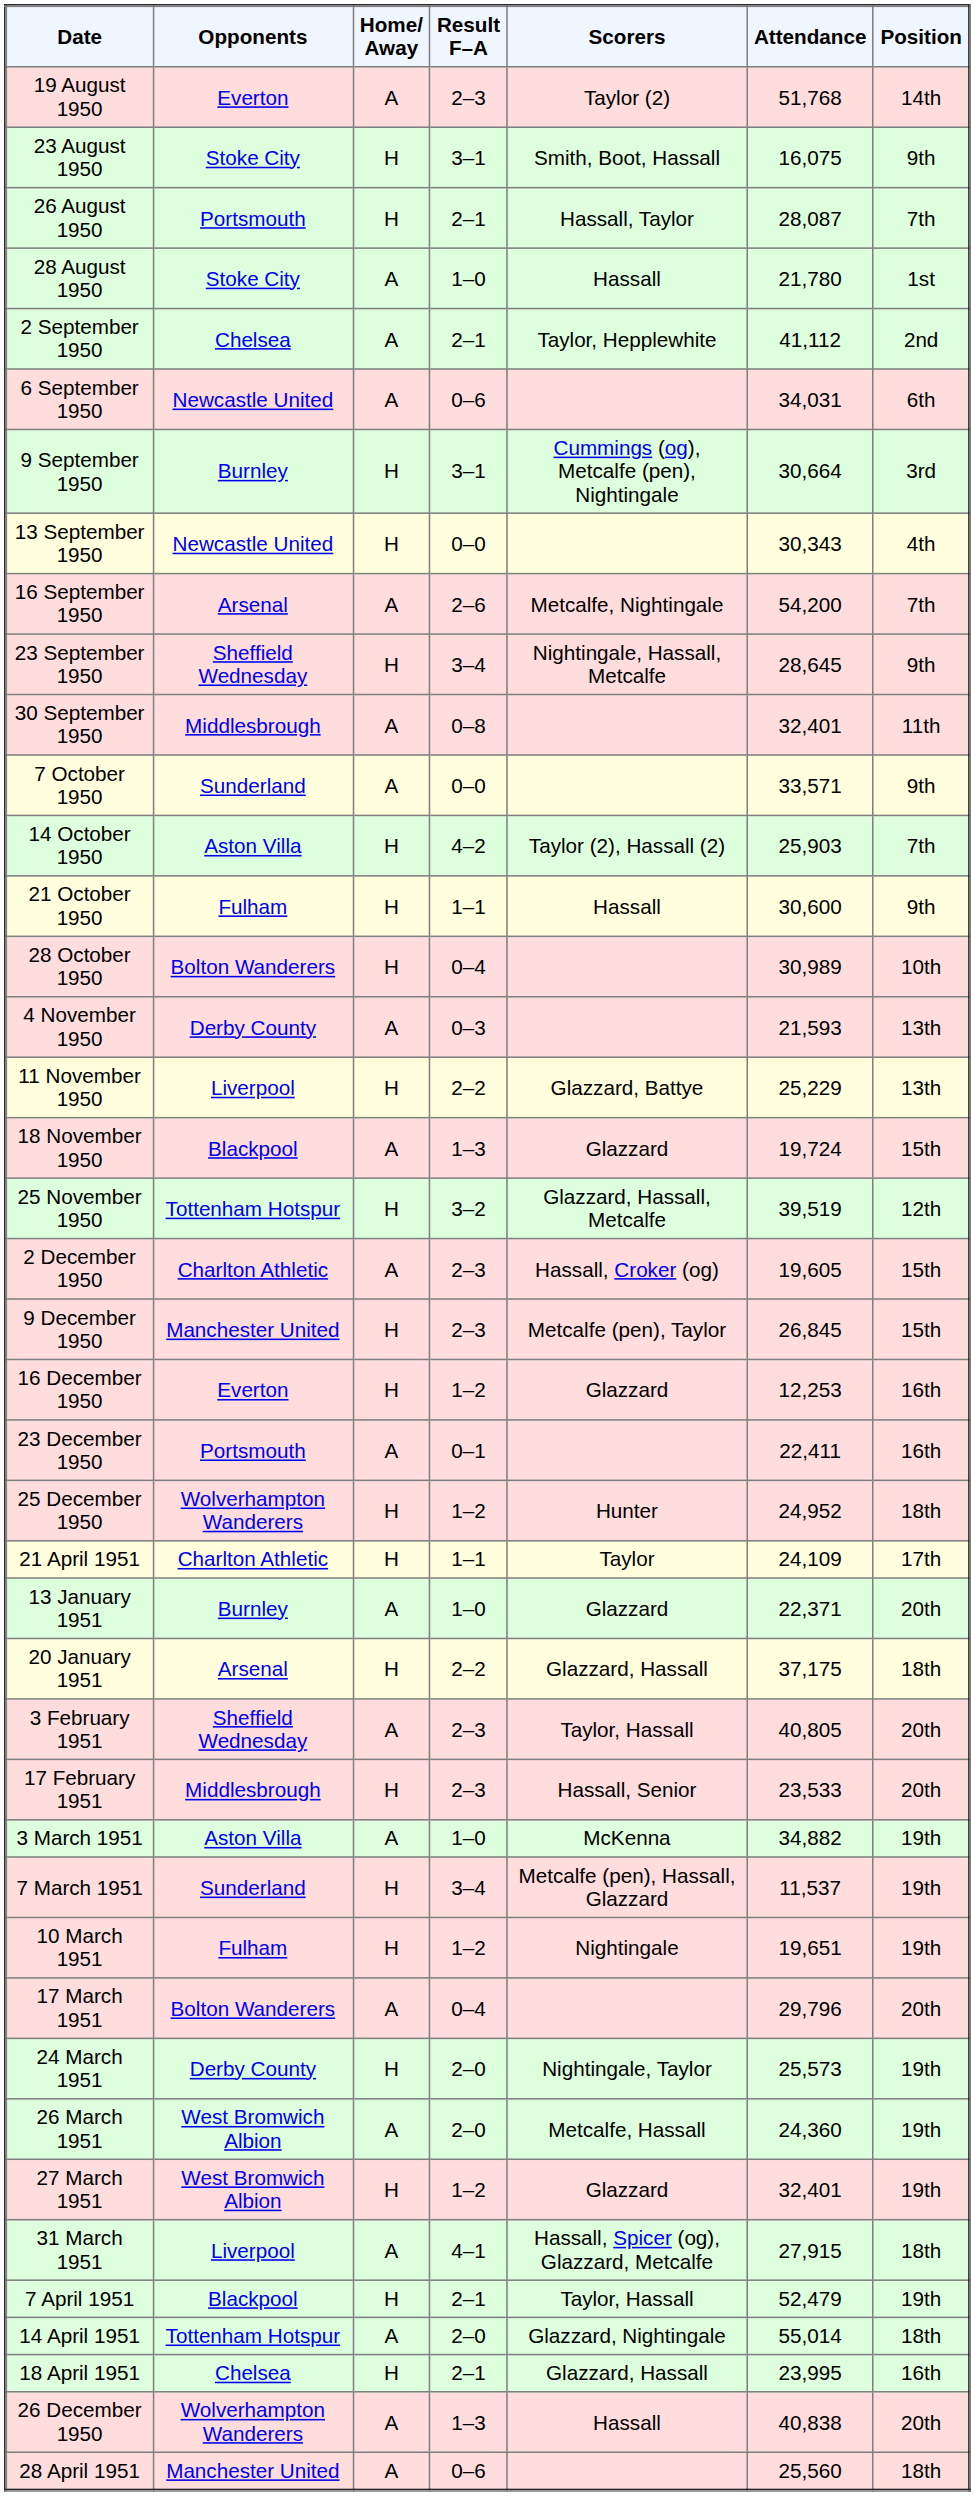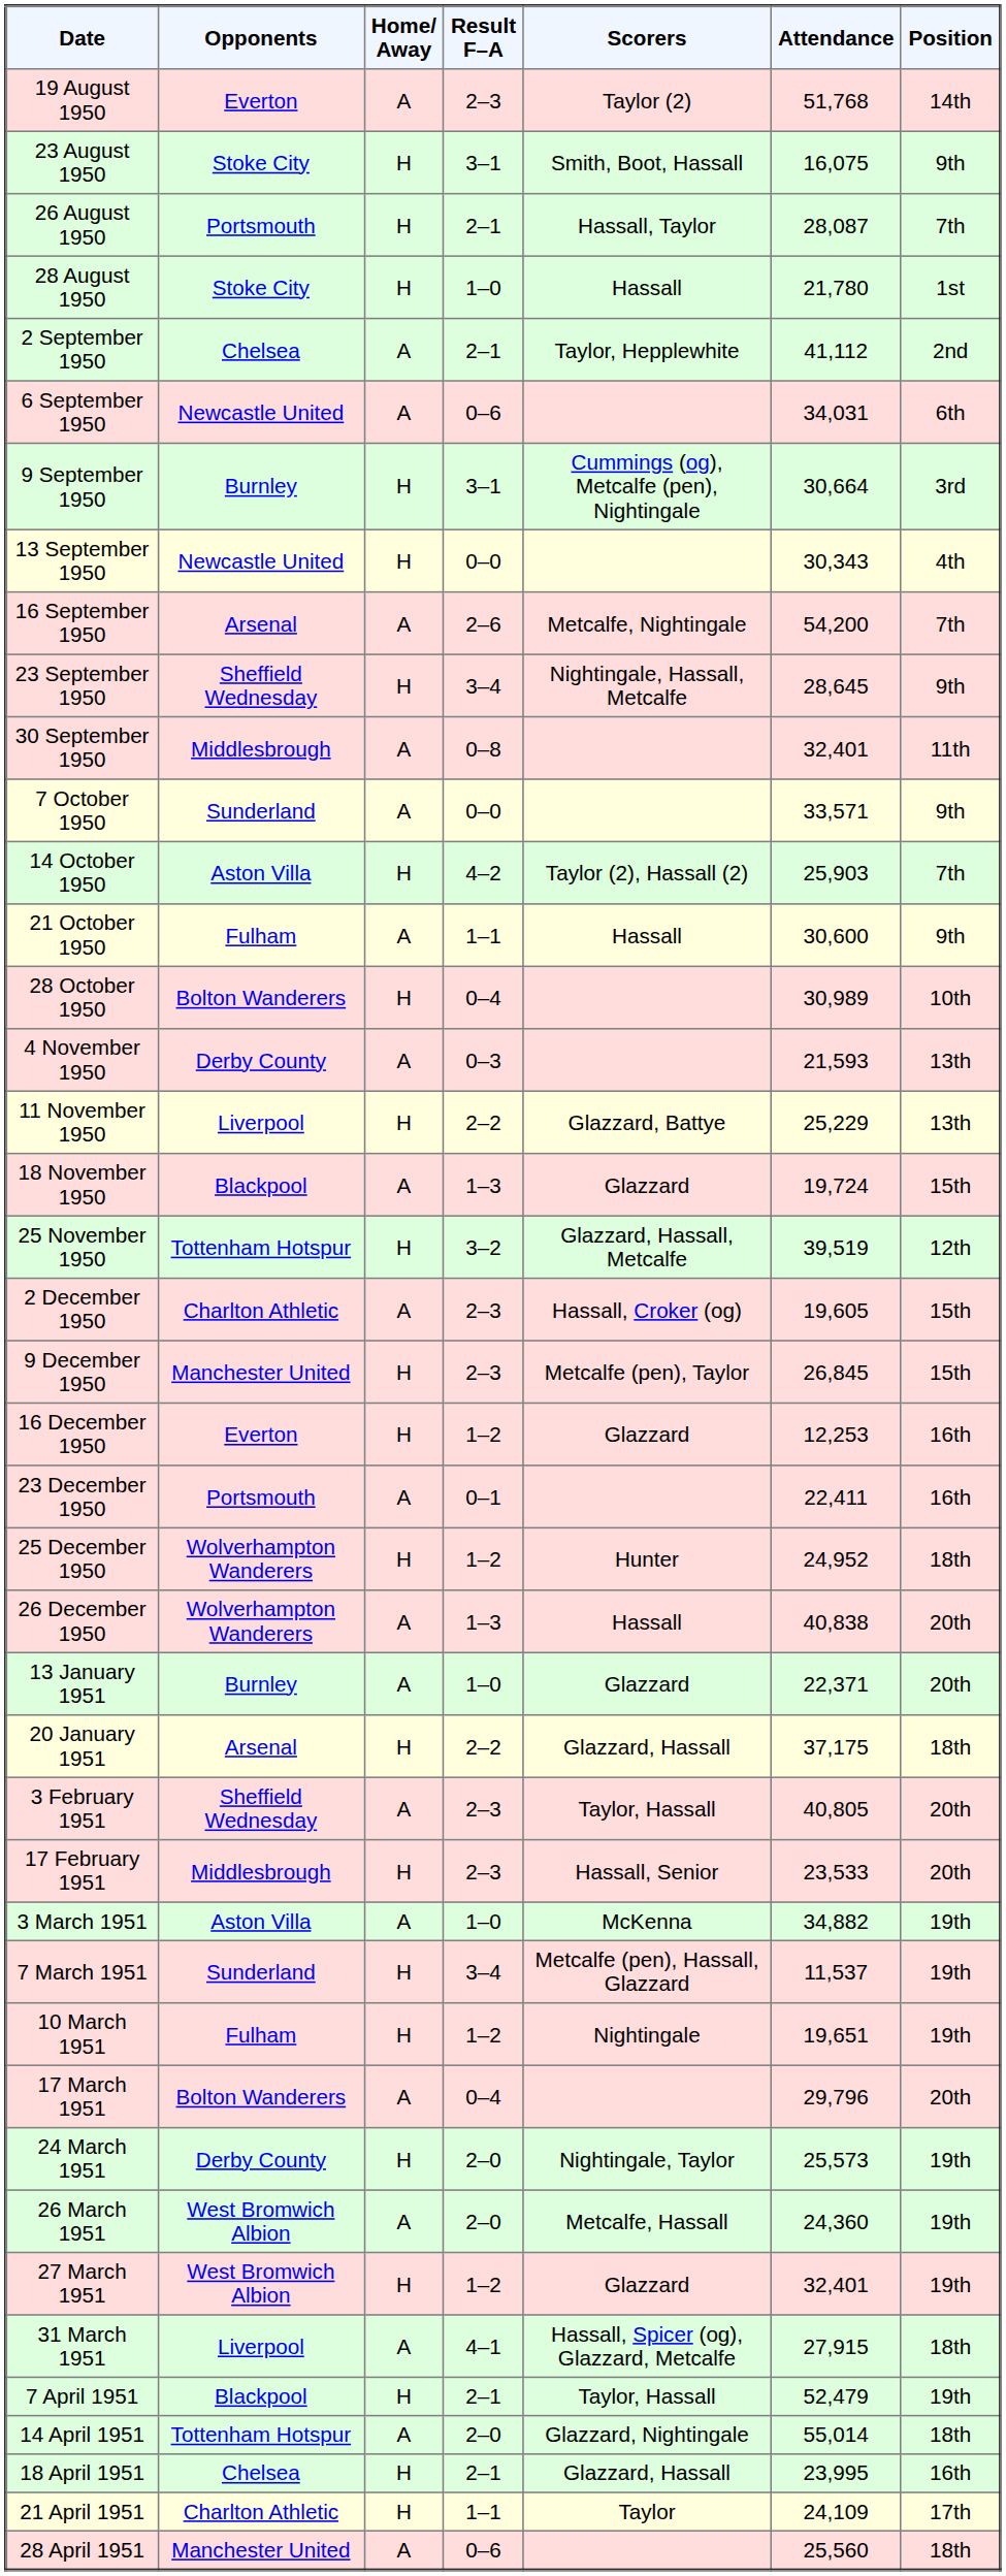 <table border="2" cellpadding="4" style="border-collapse:collapse; text-align:center; font-size:smaller;">
 <tr style="background:#f0f6ff;">
 <th><strong>Date</strong></th>
 <th><strong>Opponents</strong></th>
 <th><strong>Home/<br>Away</strong></th>
 <th><strong>Result<br>F–A</strong></th>
 <th><strong>Scorers</strong></th>
 <th><strong>Attendance</strong></th>
 <th><strong>Position</strong></th>
 </tr>
 <tr bgcolor="#ffdddd">
 <td>19 August 1950</td>
 <td><a href='#'>Everton</a></td>
 <td>A</td>
 <td>2–3</td>
 <td>Taylor (2)</td>
 <td>51,768</td>
 <td>14th</td>
 </tr>
 <tr bgcolor="#ddffdd">
 <td>23 August 1950</td>
 <td><a href='#'>Stoke City</a></td>
 <td>H</td>
 <td>3–1</td>
 <td>Smith, Boot, Hassall</td>
 <td>16,075</td>
 <td>9th</td>
 </tr>
 <tr bgcolor="#ddffdd">
 <td>26 August 1950</td>
 <td><a href='#'>Portsmouth</a></td>
 <td>H</td>
 <td>2–1</td>
 <td>Hassall, Taylor</td>
 <td>28,087</td>
 <td>7th</td>
 </tr>
 <tr bgcolor="#ddffdd">
 <td>28 August 1950</td>
 <td><a href='#'>Stoke City</a></td>
-<td>A</td>
+<td>H</td>
 <td>1–0</td>
 <td>Hassall</td>
 <td>21,780</td>
 <td>1st</td>
 </tr>
 <tr bgcolor="#ddffdd">
 <td>2 September 1950</td>
 <td><a href='#'>Chelsea</a></td>
 <td>A</td>
 <td>2–1</td>
 <td>Taylor, Hepplewhite</td>
 <td>41,112</td>
 <td>2nd</td>
 </tr>
 <tr bgcolor="#ffdddd">
 <td>6 September 1950</td>
 <td><a href='#'>Newcastle United</a></td>
 <td>A</td>
 <td>0–6</td>
 <td></td>
 <td>34,031</td>
 <td>6th</td>
 </tr>
 <tr bgcolor="#ddffdd">
 <td>9 September 1950</td>
 <td><a href='#'>Burnley</a></td>
 <td>H</td>
 <td>3–1</td>
 <td><a href='#'>Cummings</a> (<a href='#'>og</a>), Metcalfe (pen), Nightingale</td>
 <td>30,664</td>
 <td>3rd</td>
 </tr>
 <tr bgcolor="#ffffdd">
 <td>13 September 1950</td>
 <td><a href='#'>Newcastle United</a></td>
 <td>H</td>
 <td>0–0</td>
 <td></td>
 <td>30,343</td>
 <td>4th</td>
 </tr>
 <tr bgcolor="#ffdddd">
 <td>16 September 1950</td>
 <td><a href='#'>Arsenal</a></td>
 <td>A</td>
 <td>2–6</td>
 <td>Metcalfe, Nightingale</td>
 <td>54,200</td>
 <td>7th</td>
 </tr>
 <tr bgcolor="#ffdddd">
 <td>23 September 1950</td>
 <td><a href='#'>Sheffield Wednesday</a></td>
 <td>H</td>
 <td>3–4</td>
 <td>Nightingale, Hassall, Metcalfe</td>
 <td>28,645</td>
 <td>9th</td>
 </tr>
 <tr bgcolor="#ffdddd">
 <td>30 September 1950</td>
 <td><a href='#'>Middlesbrough</a></td>
 <td>A</td>
 <td>0–8</td>
 <td></td>
 <td>32,401</td>
 <td>11th</td>
 </tr>
 <tr bgcolor="#ffffdd">
 <td>7 October 1950</td>
 <td><a href='#'>Sunderland</a></td>
 <td>A</td>
 <td>0–0</td>
 <td></td>
 <td>33,571</td>
 <td>9th</td>
 </tr>
 <tr bgcolor="#ddffdd">
 <td>14 October 1950</td>
 <td><a href='#'>Aston Villa</a></td>
 <td>H</td>
 <td>4–2</td>
 <td>Taylor (2), Hassall (2)</td>
 <td>25,903</td>
 <td>7th</td>
 </tr>
 <tr bgcolor="#ffffdd">
 <td>21 October 1950</td>
 <td><a href='#'>Fulham</a></td>
-<td>H</td>
+<td>A</td>
 <td>1–1</td>
 <td>Hassall</td>
 <td>30,600</td>
 <td>9th</td>
 </tr>
 <tr bgcolor="#ffdddd">
 <td>28 October 1950</td>
 <td><a href='#'>Bolton Wanderers</a></td>
 <td>H</td>
 <td>0–4</td>
 <td></td>
 <td>30,989</td>
 <td>10th</td>
 </tr>
 <tr bgcolor="#ffdddd">
 <td>4 November 1950</td>
 <td><a href='#'>Derby County</a></td>
 <td>A</td>
 <td>0–3</td>
 <td></td>
 <td>21,593</td>
 <td>13th</td>
 </tr>
 <tr bgcolor="#ffffdd">
 <td>11 November 1950</td>
 <td><a href='#'>Liverpool</a></td>
 <td>H</td>
 <td>2–2</td>
 <td>Glazzard, Battye</td>
 <td>25,229</td>
 <td>13th</td>
 </tr>
 <tr bgcolor="#ffdddd">
 <td>18 November 1950</td>
 <td><a href='#'>Blackpool</a></td>
 <td>A</td>
 <td>1–3</td>
 <td>Glazzard</td>
 <td>19,724</td>
 <td>15th</td>
 </tr>
 <tr bgcolor="#ddffdd">
 <td>25 November 1950</td>
 <td><a href='#'>Tottenham Hotspur</a></td>
 <td>H</td>
 <td>3–2</td>
 <td>Glazzard, Hassall, Metcalfe</td>
 <td>39,519</td>
 <td>12th</td>
 </tr>
 <tr bgcolor="#ffdddd">
 <td>2 December 1950</td>
 <td><a href='#'>Charlton Athletic</a></td>
 <td>A</td>
 <td>2–3</td>
 <td>Hassall, <a href='#'>Croker</a> (og)</td>
 <td>19,605</td>
 <td>15th</td>
 </tr>
 <tr bgcolor="#ffdddd">
 <td>9 December 1950</td>
 <td><a href='#'>Manchester United</a></td>
 <td>H</td>
 <td>2–3</td>
 <td>Metcalfe (pen), Taylor</td>
 <td>26,845</td>
 <td>15th</td>
 </tr>
 <tr bgcolor="#ffdddd">
 <td>16 December 1950</td>
 <td><a href='#'>Everton</a></td>
 <td>H</td>
 <td>1–2</td>
 <td>Glazzard</td>
 <td>12,253</td>
 <td>16th</td>
 </tr>
 <tr bgcolor="#ffdddd">
 <td>23 December 1950</td>
 <td><a href='#'>Portsmouth</a></td>
 <td>A</td>
 <td>0–1</td>
 <td></td>
 <td>22,411</td>
 <td>16th</td>
 </tr>
 <tr bgcolor="#ffdddd">
 <td>25 December 1950</td>
 <td><a href='#'>Wolverhampton Wanderers</a></td>
 <td>H</td>
 <td>1–2</td>
 <td>Hunter</td>
 <td>24,952</td>
 <td>18th</td>
 </tr>
-<tr bgcolor="#ffffdd">
-<td>21 April 1951</td>
-<td><a href='#'>Charlton Athletic</a></td>
-<td>H</td>
-<td>1–1</td>
-<td>Taylor</td>
-<td>24,109</td>
-<td>17th</td>
+<tr bgcolor="#ffdddd">
+<td>26 December 1950</td>
+<td><a href='#'>Wolverhampton Wanderers</a></td>
+<td>A</td>
+<td>1–3</td>
+<td>Hassall</td>
+<td>40,838</td>
+<td>20th</td>
 </tr>
 <tr bgcolor="#ddffdd">
 <td>13 January 1951</td>
 <td><a href='#'>Burnley</a></td>
 <td>A</td>
 <td>1–0</td>
 <td>Glazzard</td>
 <td>22,371</td>
 <td>20th</td>
 </tr>
 <tr bgcolor="#ffffdd">
 <td>20 January 1951</td>
 <td><a href='#'>Arsenal</a></td>
 <td>H</td>
 <td>2–2</td>
 <td>Glazzard, Hassall</td>
 <td>37,175</td>
 <td>18th</td>
 </tr>
 <tr bgcolor="#ffdddd">
 <td>3 February 1951</td>
 <td><a href='#'>Sheffield Wednesday</a></td>
 <td>A</td>
 <td>2–3</td>
 <td>Taylor, Hassall</td>
 <td>40,805</td>
 <td>20th</td>
 </tr>
 <tr bgcolor="#ffdddd">
 <td>17 February 1951</td>
 <td><a href='#'>Middlesbrough</a></td>
 <td>H</td>
 <td>2–3</td>
 <td>Hassall, Senior</td>
 <td>23,533</td>
 <td>20th</td>
 </tr>
 <tr bgcolor="#ddffdd">
 <td>3 March 1951</td>
 <td><a href='#'>Aston Villa</a></td>
 <td>A</td>
 <td>1–0</td>
 <td>McKenna</td>
 <td>34,882</td>
 <td>19th</td>
 </tr>
 <tr bgcolor="#ffdddd">
 <td>7 March 1951</td>
 <td><a href='#'>Sunderland</a></td>
 <td>H</td>
 <td>3–4</td>
 <td>Metcalfe (pen), Hassall, Glazzard</td>
 <td>11,537</td>
 <td>19th</td>
 </tr>
 <tr bgcolor="#ffdddd">
 <td>10 March 1951</td>
 <td><a href='#'>Fulham</a></td>
 <td>H</td>
 <td>1–2</td>
 <td>Nightingale</td>
 <td>19,651</td>
 <td>19th</td>
 </tr>
 <tr bgcolor="#ffdddd">
 <td>17 March 1951</td>
 <td><a href='#'>Bolton Wanderers</a></td>
 <td>A</td>
 <td>0–4</td>
 <td></td>
 <td>29,796</td>
 <td>20th</td>
 </tr>
 <tr bgcolor="#ddffdd">
 <td>24 March 1951</td>
 <td><a href='#'>Derby County</a></td>
 <td>H</td>
 <td>2–0</td>
 <td>Nightingale, Taylor</td>
 <td>25,573</td>
 <td>19th</td>
 </tr>
 <tr bgcolor="#ddffdd">
 <td>26 March 1951</td>
 <td><a href='#'>West Bromwich Albion</a></td>
 <td>A</td>
 <td>2–0</td>
 <td>Metcalfe, Hassall</td>
 <td>24,360</td>
 <td>19th</td>
 </tr>
 <tr bgcolor="#ffdddd">
 <td>27 March 1951</td>
 <td><a href='#'>West Bromwich Albion</a></td>
 <td>H</td>
 <td>1–2</td>
 <td>Glazzard</td>
 <td>32,401</td>
 <td>19th</td>
 </tr>
 <tr bgcolor="#ddffdd">
 <td>31 March 1951</td>
 <td><a href='#'>Liverpool</a></td>
 <td>A</td>
 <td>4–1</td>
 <td>Hassall, <a href='#'>Spicer</a> (og), Glazzard, Metcalfe</td>
 <td>27,915</td>
 <td>18th</td>
 </tr>
 <tr bgcolor="#ddffdd">
 <td>7 April 1951</td>
 <td><a href='#'>Blackpool</a></td>
 <td>H</td>
 <td>2–1</td>
 <td>Taylor, Hassall</td>
 <td>52,479</td>
 <td>19th</td>
 </tr>
 <tr bgcolor="#ddffdd">
 <td>14 April 1951</td>
 <td><a href='#'>Tottenham Hotspur</a></td>
 <td>A</td>
 <td>2–0</td>
 <td>Glazzard, Nightingale</td>
 <td>55,014</td>
 <td>18th</td>
 </tr>
 <tr bgcolor="#ddffdd">
 <td>18 April 1951</td>
 <td><a href='#'>Chelsea</a></td>
 <td>H</td>
 <td>2–1</td>
 <td>Glazzard, Hassall</td>
 <td>23,995</td>
 <td>16th</td>
 </tr>
-<tr bgcolor="#ffdddd">
-<td>26 December 1950</td>
-<td><a href='#'>Wolverhampton Wanderers</a></td>
-<td>A</td>
-<td>1–3</td>
-<td>Hassall</td>
-<td>40,838</td>
-<td>20th</td>
+<tr bgcolor="#ffffdd">
+<td>21 April 1951</td>
+<td><a href='#'>Charlton Athletic</a></td>
+<td>H</td>
+<td>1–1</td>
+<td>Taylor</td>
+<td>24,109</td>
+<td>17th</td>
 </tr>
 <tr bgcolor="#ffdddd">
 <td>28 April 1951</td>
 <td><a href='#'>Manchester United</a></td>
 <td>A</td>
 <td>0–6</td>
 <td></td>
 <td>25,560</td>
 <td>18th</td>
 </tr>
 </table>
